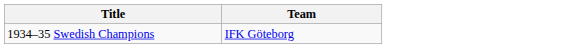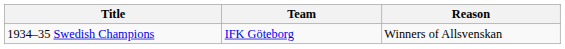 <table class="wikitable" style="text-align: left;">
 <tr>
 <th style="width: 275px;">Title</th>
 <th style="width: 200px;">Team</th>
+<th style="width: 225px;">Reason</th>
 </tr>
 <tr>
 <td>1934–35 <a href='#'>Swedish Champions</a></td>
 <td><a href='#'>IFK Göteborg</a></td>
+<td>Winners of Allsvenskan</td>
 </tr>
 </table>
